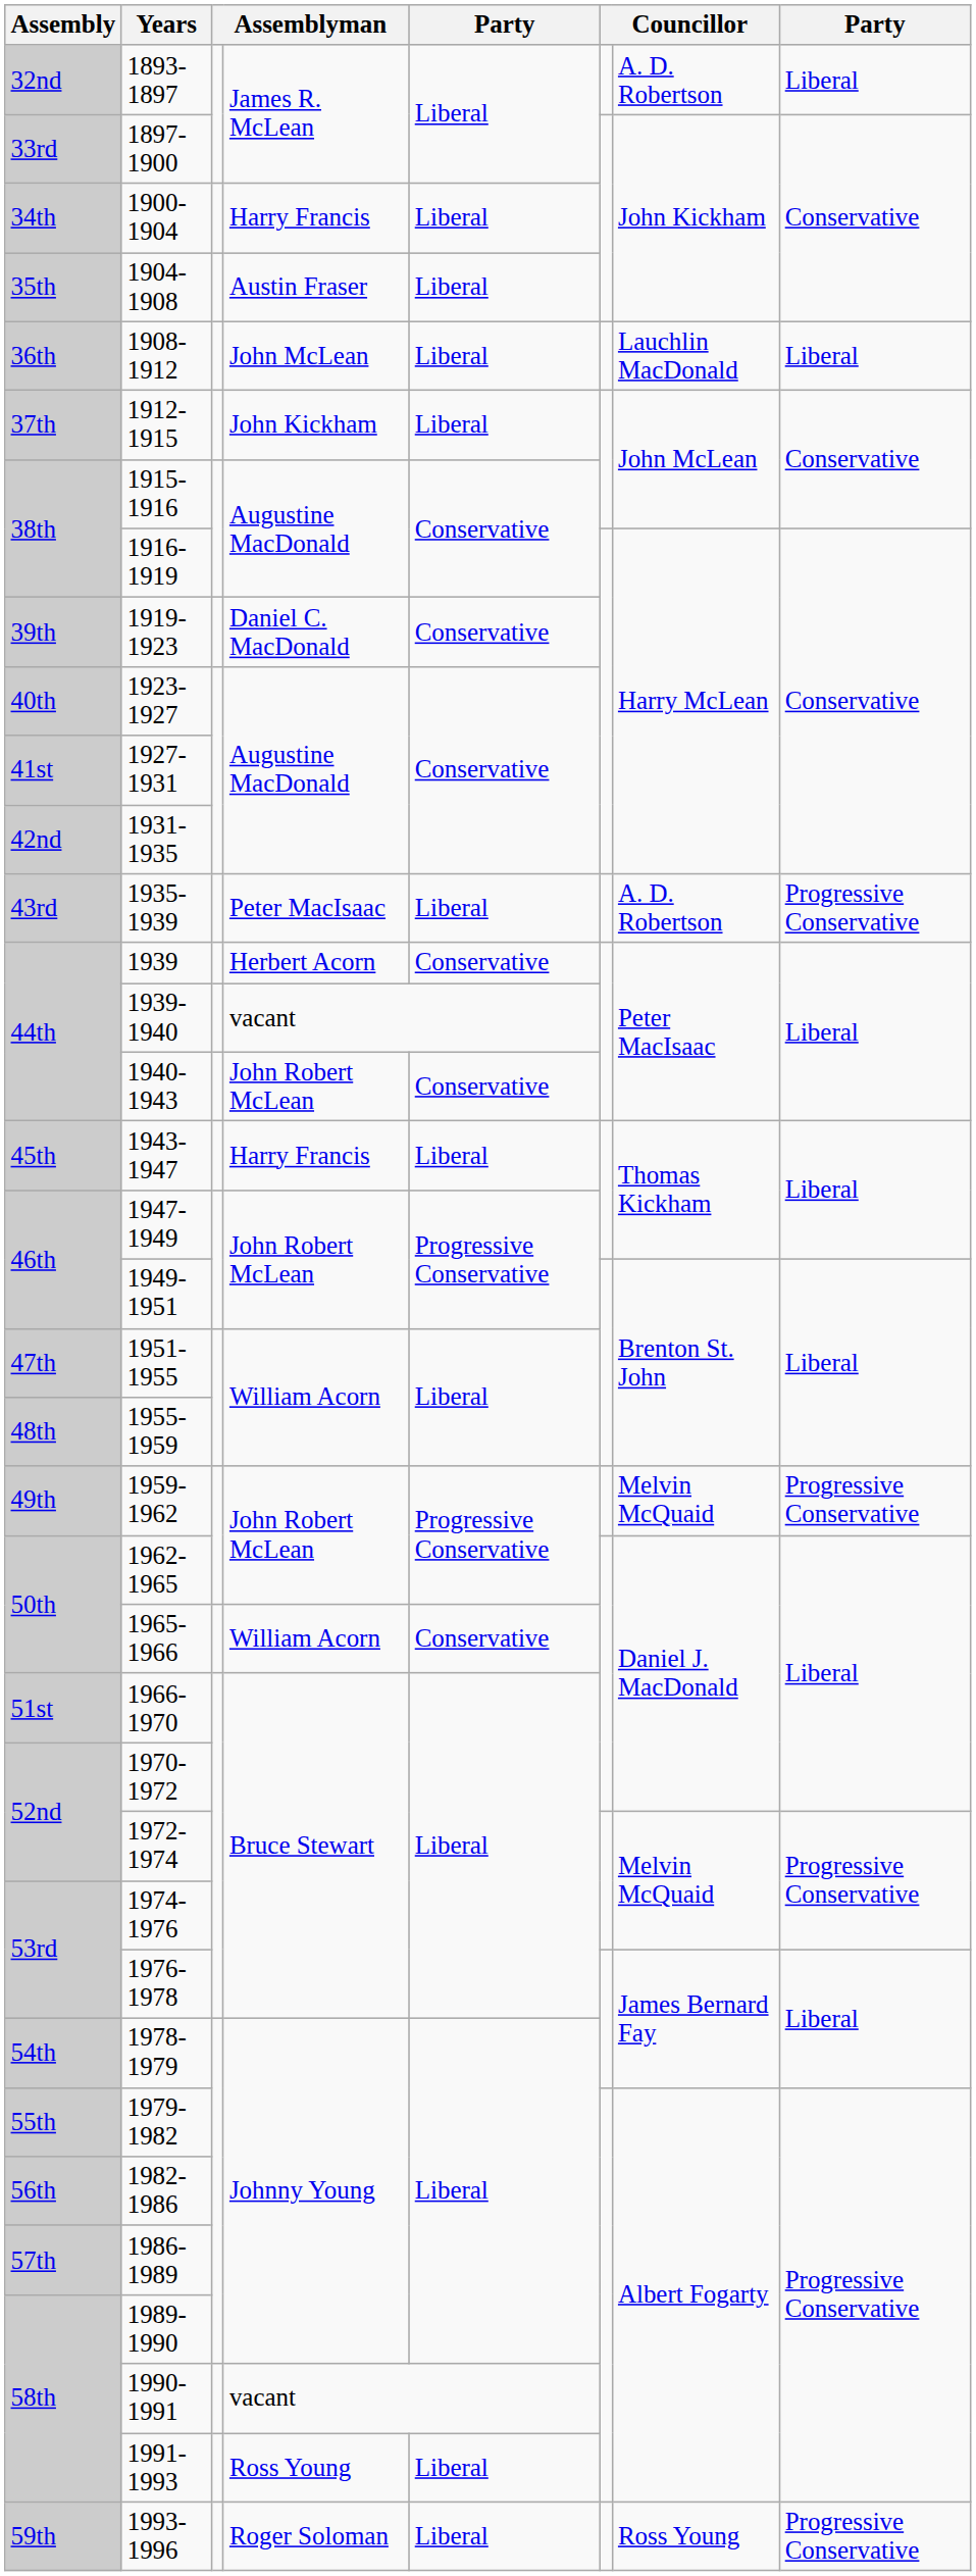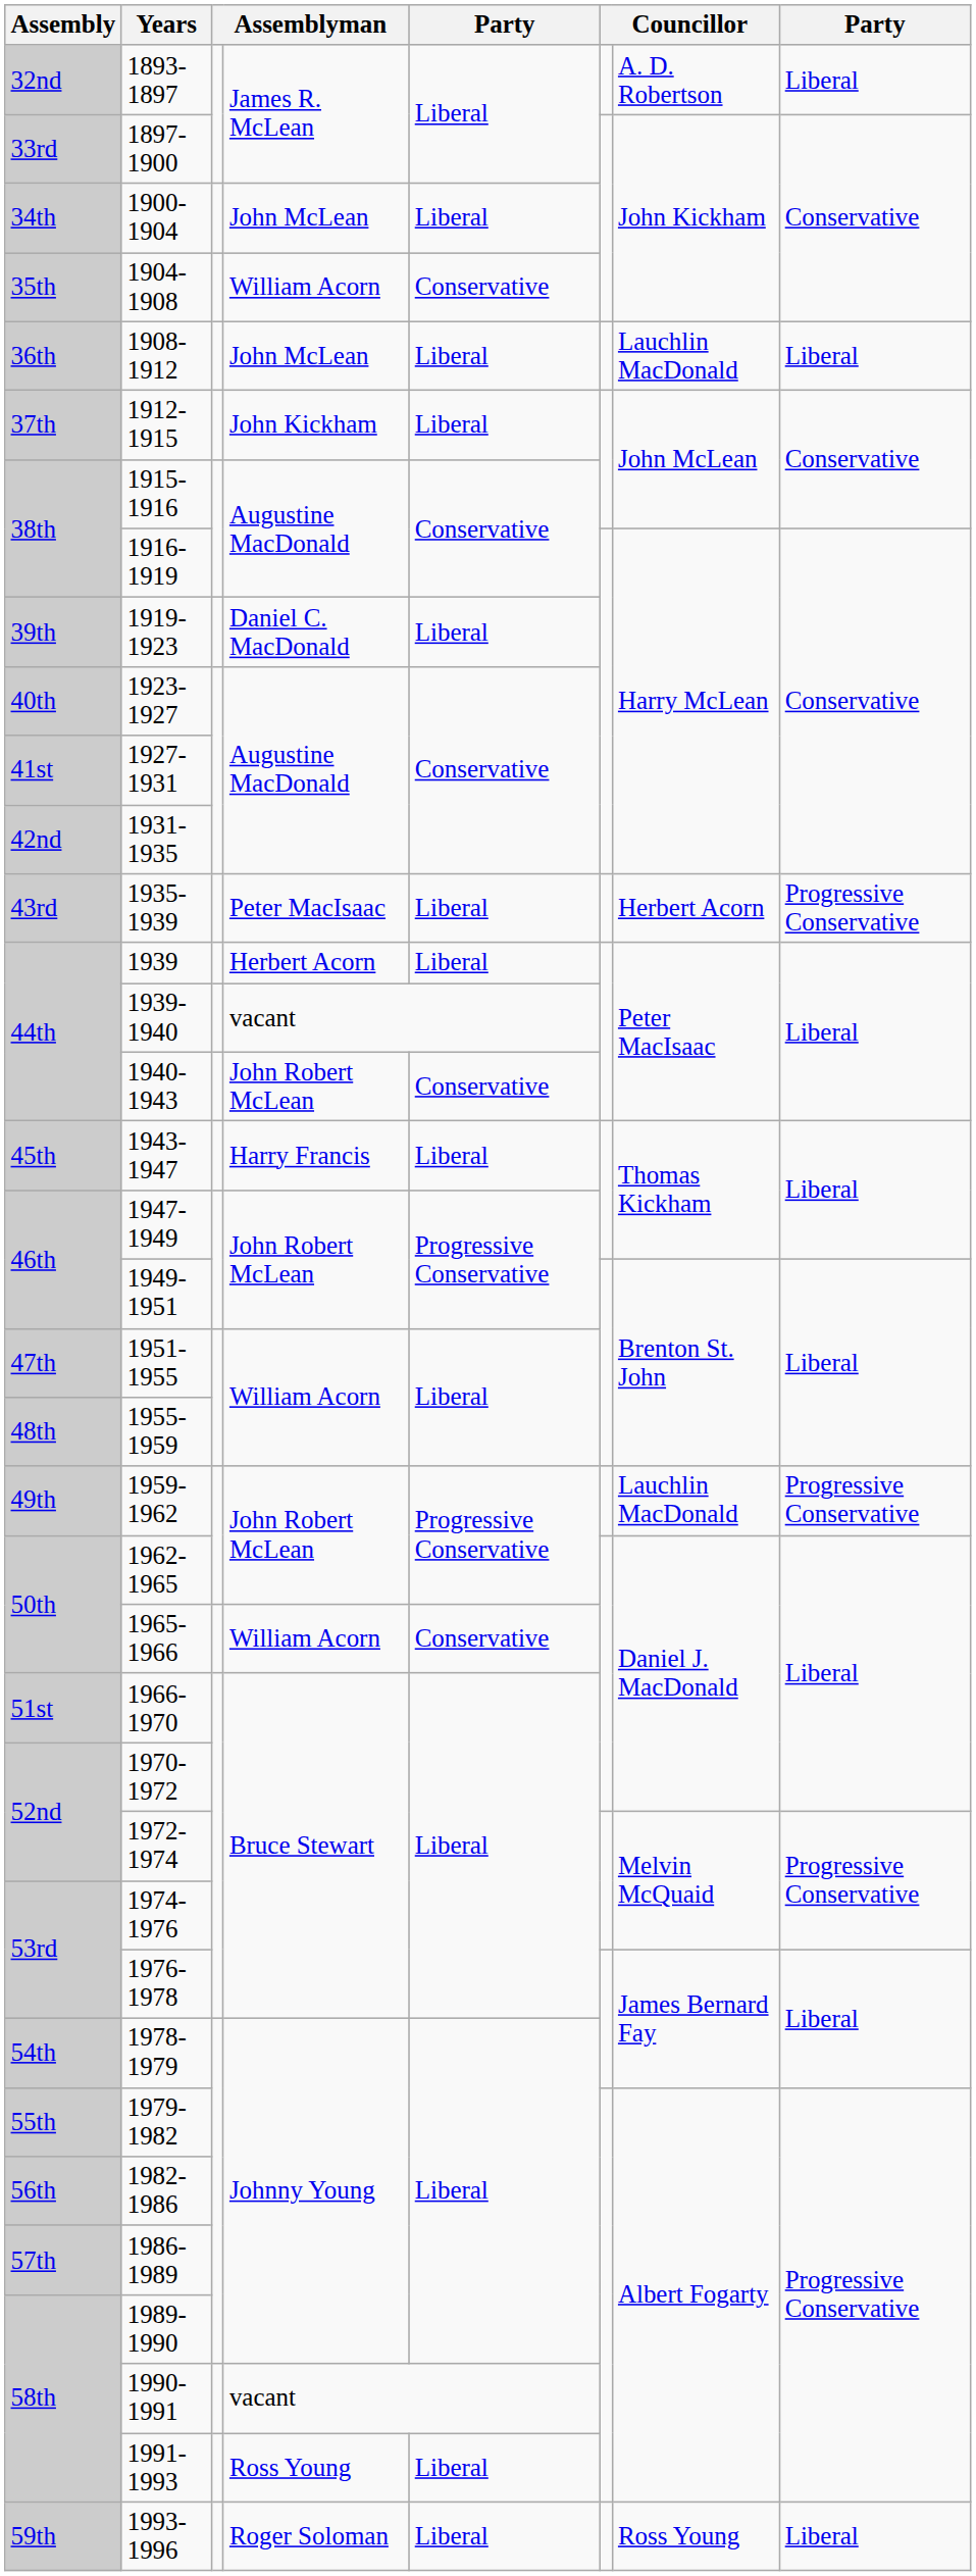 <table class="wikitable">
 <tr>
 <th>Assembly</th>
 <th>Years</th>
 <th colspan="2">Assemblyman</th>
 <th>Party</th>
 <th colspan="2">Councillor</th>
 <th>Party</th>
 </tr>
 <tr>
 <td bgcolor="CCCCCC"><a href='#'>32nd</a></td>
 <td>1893-1897</td>
 <td rowspan="2" ></td>
 <td rowspan="2"><a href='#'>James R. McLean</a></td>
 <td rowspan="2"><a href='#'>Liberal</a></td>
 <td></td>
 <td><a href='#'>A. D. Robertson</a></td>
 <td><a href='#'>Liberal</a></td>
 </tr>
 <tr>
 <td bgcolor="CCCCCC"><a href='#'>33rd</a></td>
 <td>1897-1900</td>
 <td rowspan="3" ></td>
 <td rowspan="3"><a href='#'>John Kickham</a></td>
 <td rowspan="3"><a href='#'>Conservative</a></td>
 </tr>
 <tr>
 <td bgcolor="CCCCCC"><a href='#'>34th</a></td>
 <td>1900-1904</td>
 <td></td>
-<td><a href='#'>Harry Francis</a></td>
+<td><a href='#'>John McLean</a></td>
 <td><a href='#'>Liberal</a></td>
 </tr>
 <tr>
 <td bgcolor="CCCCCC"><a href='#'>35th</a></td>
 <td>1904-1908</td>
 <td></td>
-<td><a href='#'>Austin Fraser</a></td>
-<td><a href='#'>Liberal</a></td>
+<td><a href='#'>William Acorn</a></td>
+<td><a href='#'>Conservative</a></td>
 </tr>
 <tr>
 <td bgcolor="CCCCCC"><a href='#'>36th</a></td>
 <td>1908-1912</td>
 <td></td>
 <td><a href='#'>John McLean</a></td>
 <td><a href='#'>Liberal</a></td>
 <td></td>
 <td><a href='#'>Lauchlin MacDonald</a></td>
 <td><a href='#'>Liberal</a></td>
 </tr>
 <tr>
 <td bgcolor="CCCCCC"><a href='#'>37th</a></td>
 <td>1912-1915</td>
 <td></td>
 <td><a href='#'>John Kickham</a></td>
 <td><a href='#'>Liberal</a></td>
 <td rowspan="2" ></td>
 <td rowspan="2"><a href='#'>John McLean</a></td>
 <td rowspan="2"><a href='#'>Conservative</a></td>
 </tr>
 <tr>
 <td bgcolor="CCCCCC" rowspan="2"><a href='#'>38th</a></td>
 <td>1915-1916</td>
 <td rowspan="2" ></td>
 <td rowspan="2"><a href='#'>Augustine MacDonald</a></td>
 <td rowspan="2"><a href='#'>Conservative</a></td>
 </tr>
 <tr>
 <td>1916-1919</td>
 <td rowspan="5" ></td>
 <td rowspan="5"><a href='#'>Harry McLean</a></td>
 <td rowspan="5"><a href='#'>Conservative</a></td>
 </tr>
 <tr>
 <td bgcolor="CCCCCC"><a href='#'>39th</a></td>
 <td>1919-1923</td>
 <td></td>
 <td><a href='#'>Daniel C. MacDonald</a></td>
-<td><a href='#'>Conservative</a></td>
+<td><a href='#'>Liberal</a></td>
 </tr>
 <tr>
 <td bgcolor="CCCCCC"><a href='#'>40th</a></td>
 <td>1923-1927</td>
 <td rowspan="3" ></td>
 <td rowspan="3"><a href='#'>Augustine MacDonald</a></td>
 <td rowspan="3"><a href='#'>Conservative</a></td>
 </tr>
 <tr>
 <td bgcolor="CCCCCC"><a href='#'>41st</a></td>
 <td>1927-1931</td>
 </tr>
 <tr>
 <td bgcolor="CCCCCC"><a href='#'>42nd</a></td>
 <td>1931-1935</td>
 </tr>
 <tr>
 <td bgcolor="CCCCCC"><a href='#'>43rd</a></td>
 <td>1935-1939</td>
 <td></td>
 <td><a href='#'>Peter MacIsaac</a></td>
 <td><a href='#'>Liberal</a></td>
 <td></td>
-<td><a href='#'>A. D. Robertson</a></td>
+<td><a href='#'>Herbert Acorn</a></td>
 <td><a href='#'>Progressive Conservative</a></td>
 </tr>
 <tr>
 <td bgcolor="CCCCCC" rowspan="3"><a href='#'>44th</a></td>
 <td>1939</td>
 <td></td>
 <td><a href='#'>Herbert Acorn</a></td>
-<td><a href='#'>Conservative</a></td>
+<td><a href='#'>Liberal</a></td>
 <td rowspan="3" ></td>
 <td rowspan="3"><a href='#'>Peter MacIsaac</a></td>
 <td rowspan="3"><a href='#'>Liberal</a></td>
 </tr>
 <tr>
 <td>1939-1940</td>
 <td></td>
 <td colspan="2">vacant</td>
 </tr>
 <tr>
 <td>1940-1943</td>
 <td></td>
 <td><a href='#'>John Robert McLean</a></td>
 <td><a href='#'>Conservative</a></td>
 </tr>
 <tr>
 <td bgcolor="CCCCCC"><a href='#'>45th</a></td>
 <td>1943-1947</td>
 <td></td>
 <td><a href='#'>Harry Francis</a></td>
 <td><a href='#'>Liberal</a></td>
 <td rowspan="2" ></td>
 <td rowspan="2"><a href='#'>Thomas Kickham</a></td>
 <td rowspan="2"><a href='#'>Liberal</a></td>
 </tr>
 <tr>
 <td bgcolor="CCCCCC" rowspan="2"><a href='#'>46th</a></td>
 <td>1947-1949</td>
 <td rowspan="2" ></td>
 <td rowspan="2"><a href='#'>John Robert McLean</a></td>
 <td rowspan="2"><a href='#'>Progressive Conservative</a></td>
 </tr>
 <tr>
 <td>1949-1951</td>
 <td rowspan="3" ></td>
 <td rowspan="3"><a href='#'>Brenton St. John</a></td>
 <td rowspan="3"><a href='#'>Liberal</a></td>
 </tr>
 <tr>
 <td bgcolor="CCCCCC"><a href='#'>47th</a></td>
 <td>1951-1955</td>
 <td rowspan="2" ></td>
 <td rowspan="2"><a href='#'>William Acorn</a></td>
 <td rowspan="2"><a href='#'>Liberal</a></td>
 </tr>
 <tr>
 <td bgcolor="CCCCCC"><a href='#'>48th</a></td>
 <td>1955-1959</td>
 </tr>
 <tr>
 <td bgcolor="CCCCCC"><a href='#'>49th</a></td>
 <td>1959-1962</td>
 <td rowspan="2" ></td>
 <td rowspan="2"><a href='#'>John Robert McLean</a></td>
 <td rowspan="2"><a href='#'>Progressive Conservative</a></td>
 <td></td>
-<td><a href='#'>Melvin McQuaid</a></td>
+<td><a href='#'>Lauchlin MacDonald</a></td>
 <td><a href='#'>Progressive Conservative</a></td>
 </tr>
 <tr>
 <td bgcolor="CCCCCC" rowspan="2"><a href='#'>50th</a></td>
 <td>1962-1965</td>
 <td rowspan="4" ></td>
 <td rowspan="4"><a href='#'>Daniel J. MacDonald</a></td>
 <td rowspan="4"><a href='#'>Liberal</a></td>
 </tr>
 <tr>
 <td>1965-1966</td>
 <td></td>
 <td><a href='#'>William Acorn</a></td>
 <td><a href='#'>Conservative</a></td>
 </tr>
 <tr>
 <td bgcolor="CCCCCC"><a href='#'>51st</a></td>
 <td>1966-1970</td>
 <td rowspan="5" ></td>
 <td rowspan="5"><a href='#'>Bruce Stewart</a></td>
 <td rowspan="5"><a href='#'>Liberal</a></td>
 </tr>
 <tr>
 <td bgcolor="CCCCCC" rowspan="2"><a href='#'>52nd</a></td>
 <td>1970-1972</td>
 </tr>
 <tr>
 <td>1972-1974</td>
 <td rowspan="2" ></td>
 <td rowspan="2"><a href='#'>Melvin McQuaid</a></td>
 <td rowspan="2"><a href='#'>Progressive Conservative</a></td>
 </tr>
 <tr>
 <td bgcolor="CCCCCC" rowspan="2"><a href='#'>53rd</a></td>
 <td>1974-1976</td>
 </tr>
 <tr>
 <td>1976-1978</td>
 <td rowspan="2" ></td>
 <td rowspan="2"><a href='#'>James Bernard Fay</a></td>
 <td rowspan="2"><a href='#'>Liberal</a></td>
 </tr>
 <tr>
 <td bgcolor="CCCCCC"><a href='#'>54th</a></td>
 <td>1978-1979</td>
 <td rowspan="5" ></td>
 <td rowspan="5"><a href='#'>Johnny Young</a></td>
 <td rowspan="5"><a href='#'>Liberal</a></td>
 </tr>
 <tr>
 <td bgcolor="CCCCCC"><a href='#'>55th</a></td>
 <td>1979-1982</td>
 <td rowspan="6" ></td>
 <td rowspan="6"><a href='#'>Albert Fogarty</a></td>
 <td rowspan="6"><a href='#'>Progressive Conservative</a></td>
 </tr>
 <tr>
 <td bgcolor="CCCCCC"><a href='#'>56th</a></td>
 <td>1982-1986</td>
 </tr>
 <tr>
 <td bgcolor="CCCCCC"><a href='#'>57th</a></td>
 <td>1986-1989</td>
 </tr>
 <tr>
 <td bgcolor="CCCCCC" rowspan="3"><a href='#'>58th</a></td>
 <td>1989-1990</td>
 </tr>
 <tr>
 <td>1990-1991</td>
 <td></td>
 <td colspan="2">vacant</td>
 </tr>
 <tr>
 <td>1991-1993</td>
 <td></td>
 <td><a href='#'>Ross Young</a></td>
 <td><a href='#'>Liberal</a></td>
 </tr>
 <tr>
 <td bgcolor="CCCCCC"><a href='#'>59th</a></td>
 <td>1993-1996</td>
 <td></td>
 <td><a href='#'>Roger Soloman</a></td>
 <td><a href='#'>Liberal</a></td>
 <td></td>
 <td><a href='#'>Ross Young</a></td>
-<td><a href='#'>Progressive Conservative</a></td>
+<td><a href='#'>Liberal</a></td>
 </tr>
 </table>
